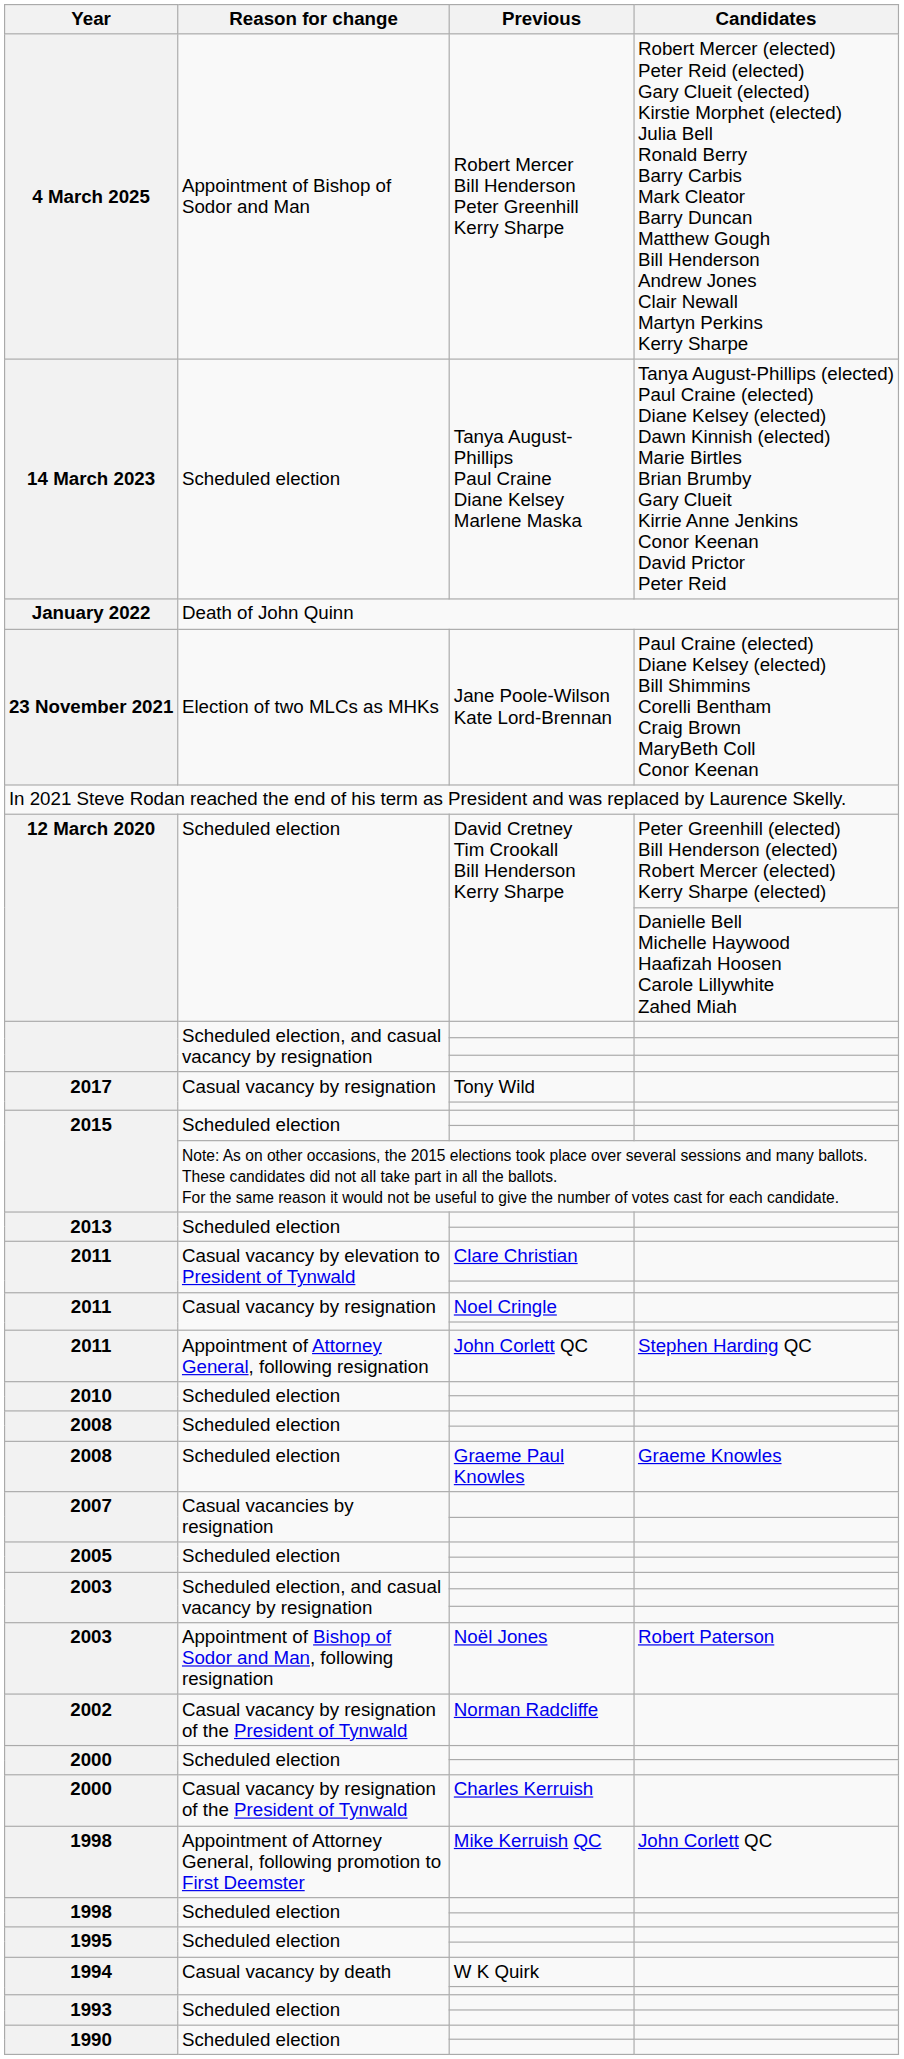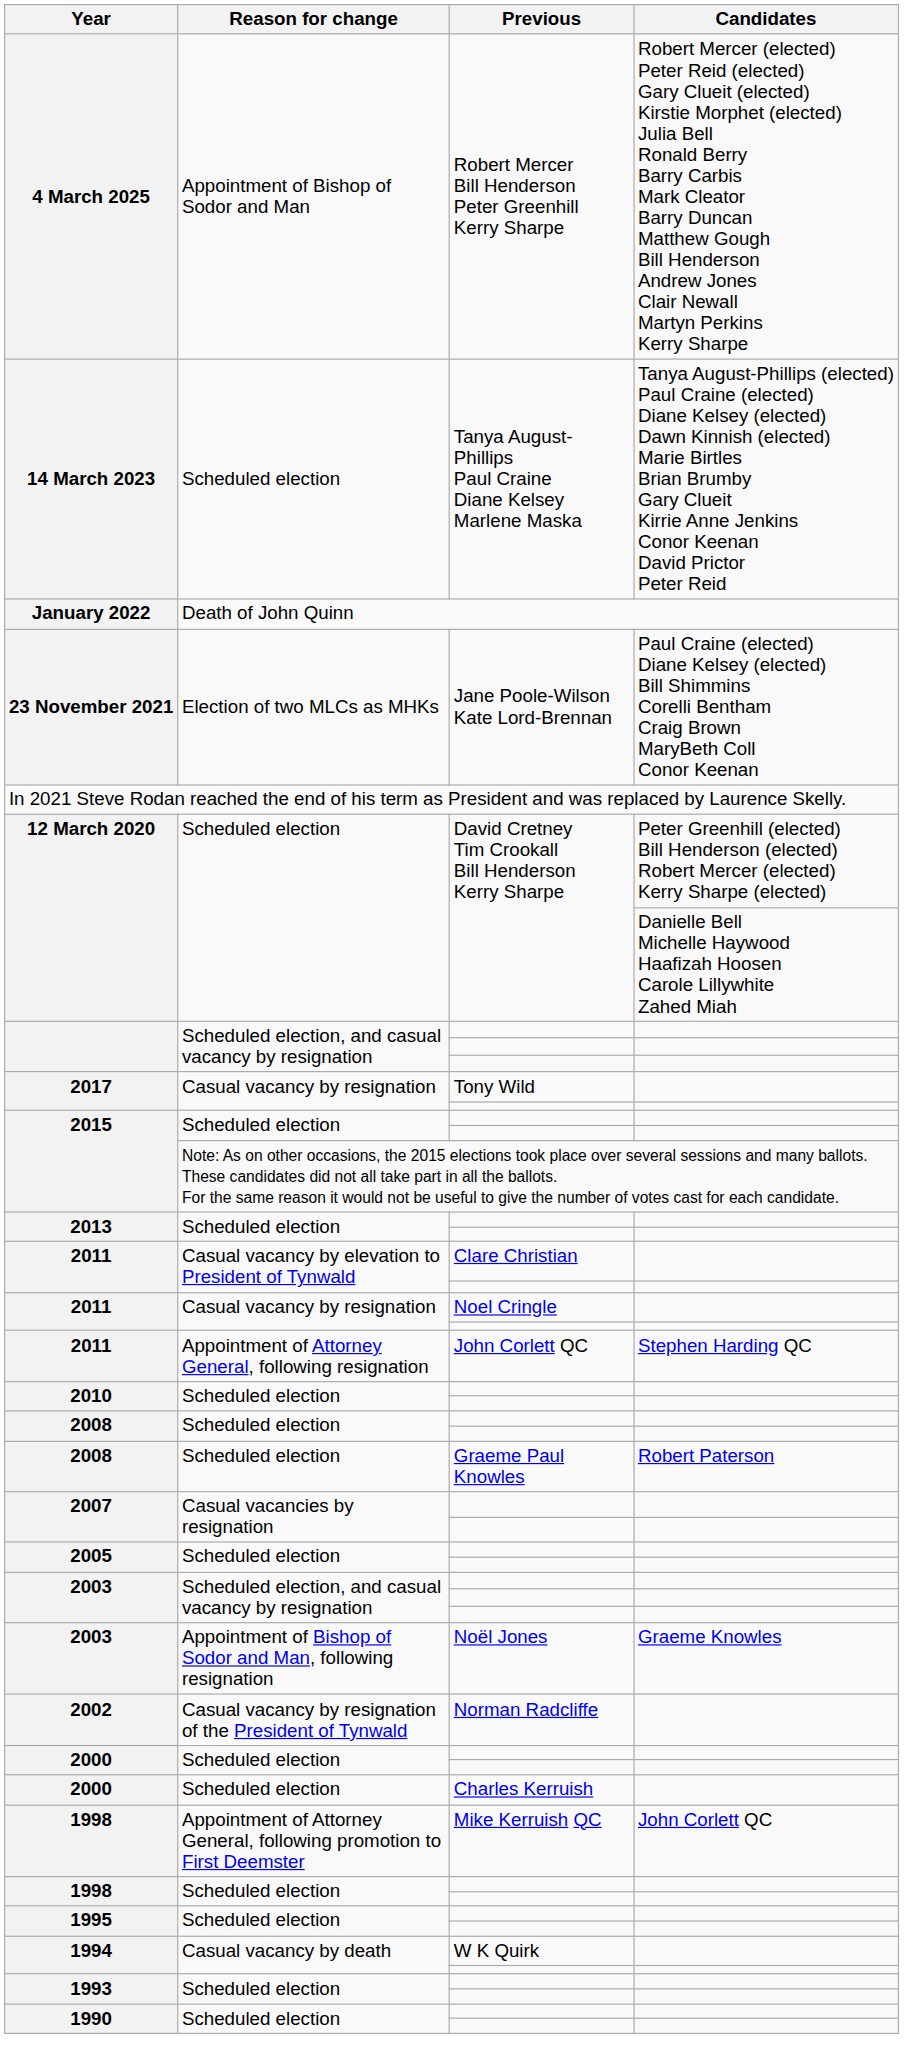 <table class="wikitable" border="1">
 <tr>
 <th>Year</th>
 <th width="225pt">Reason for change</th>
 <th width="150pt">Previous</th>
 <th>Candidates</th>
 </tr>
 <tr>
 <th>4 March 2025</th>
 <td>Appointment of Bishop of Sodor and Man</td>
 <td>Robert Mercer<br>Bill Henderson<br>Peter Greenhill<br>Kerry Sharpe</td>
 <td>Robert Mercer (elected)<br>Peter Reid (elected)<br>Gary Clueit (elected)<br>Kirstie Morphet (elected)<br>Julia Bell<br>Ronald Berry<br>Barry Carbis<br>Mark Cleator<br>Barry Duncan<br>Matthew Gough<br>Bill Henderson<br>Andrew Jones<br>Clair Newall<br>Martyn Perkins<br>Kerry Sharpe</td>
 </tr>
 <tr>
 <th>14 March 2023</th>
 <td>Scheduled election</td>
 <td>Tanya August-Phillips<br>Paul Craine<br>Diane Kelsey<br>Marlene Maska</td>
 <td>Tanya August-Phillips (elected)<br>Paul Craine (elected)<br>Diane Kelsey (elected)<br>Dawn Kinnish (elected)<br>Marie Birtles<br>Brian Brumby<br>Gary Clueit<br>Kirrie Anne Jenkins<br>Conor Keenan<br>David Prictor<br>Peter Reid</td>
 </tr>
 <tr>
 <th>January 2022</th>
 <td colspan=3>Death of John Quinn</td>
 </tr>
 <tr>
 <th>23 November 2021</th>
 <td>Election of two MLCs as MHKs</td>
 <td>Jane Poole-Wilson<br>Kate Lord-Brennan</td>
 <td>Paul Craine (elected)<br>Diane Kelsey (elected)<br>Bill Shimmins<br>Corelli Bentham<br>Craig Brown<br>MaryBeth Coll<br>Conor Keenan</td>
 </tr>
 <tr>
 <td colspan=4>In 2021 Steve Rodan reached the end of his term as President and was replaced by Laurence Skelly.</td>
 </tr>
 <tr valign="top">
 <th rowspan=2>12 March 2020</th>
 <td rowspan=2>Scheduled election</td>
 <td rowspan=2>David Cretney<br>Tim Crookall<br>Bill Henderson<br>Kerry Sharpe</td>
 <td>Peter Greenhill (elected)<br>Bill Henderson (elected)<br>Robert Mercer (elected)<br>Kerry Sharpe (elected)</td>
 </tr>
 <tr>
 <td>Danielle Bell<br>Michelle Haywood<br>Haafizah Hoosen<br>Carole Lillywhite<br>Zahed Miah<br></td>
 </tr>
 <tr valign="top">
 <th rowspan=3></th>
 <td rowspan=3>Scheduled election, and casual vacancy by resignation</td>
 <td></td>
 <td></td>
 </tr>
 <tr>
 <td></td>
 <td></td>
 </tr>
 <tr>
 <td></td>
 <td></td>
 </tr>
 <tr valign="top">
 <th rowspan=2>2017</th>
 <td rowspan=2>Casual vacancy by resignation</td>
 <td>Tony Wild</td>
 <td></td>
 </tr>
 <tr>
 <td></td>
 <td></td>
 </tr>
 <tr valign="top">
 <th rowspan=3>2015</th>
 <td rowspan=2>Scheduled election</td>
 <td></td>
 <td></td>
 </tr>
 <tr>
 <td></td>
 <td></td>
 </tr>
 <tr valign="top">
 <td colspan="3"><small>Note: As on other occasions, the 2015 elections took place over several sessions and many ballots.<br>These candidates did not all take part in all the ballots.<br>For the same reason it would not be useful to give the number of votes cast for each candidate.</small></td>
 </tr>
 <tr valign="top">
 <th rowspan=2>2013</th>
 <td rowspan=2>Scheduled election</td>
 <td></td>
 <td></td>
 </tr>
 <tr>
 <td></td>
 <td></td>
 </tr>
 <tr valign="top">
 <th rowspan=2>2011</th>
 <td rowspan=2>Casual vacancy by elevation to <a href='#'>President of Tynwald</a></td>
 <td><a href='#'>Clare Christian</a></td>
 <td></td>
 </tr>
 <tr>
 <td></td>
 <td></td>
 </tr>
 <tr valign="top">
 <th rowspan=2>2011</th>
 <td rowspan=2>Casual vacancy by resignation</td>
 <td><a href='#'>Noel Cringle</a></td>
 <td></td>
 </tr>
 <tr>
 <td></td>
 <td></td>
 </tr>
 <tr valign="top">
 <th>2011</th>
 <td>Appointment of <a href='#'>Attorney General</a>, following resignation</td>
 <td><a href='#'>John Corlett</a> QC</td>
 <td><a href='#'>Stephen Harding</a> QC</td>
 </tr>
 <tr valign="top">
 <th rowspan=2>2010</th>
 <td rowspan=2>Scheduled election</td>
 <td></td>
 <td></td>
 </tr>
 <tr>
 <td></td>
 <td></td>
 </tr>
 <tr valign="top">
 <th rowspan=2>2008</th>
 <td rowspan=2>Scheduled election</td>
 <td></td>
 <td></td>
 </tr>
 <tr>
 <td></td>
 <td></td>
 </tr>
 <tr valign="top">
 <th>2008</th>
 <td>Scheduled election</td>
 <td><a href='#'>Graeme Paul Knowles</a></td>
-<td><a href='#'>Graeme Knowles</a></td>
+<td><a href='#'>Robert Paterson</a></td>
 </tr>
 <tr valign="top">
 <th rowspan=2>2007</th>
 <td rowspan=2>Casual vacancies by resignation</td>
 <td></td>
 <td></td>
 </tr>
 <tr>
 <td></td>
 <td></td>
 </tr>
 <tr valign="top">
 <th rowspan=2>2005</th>
 <td rowspan=2>Scheduled election</td>
 <td></td>
 <td></td>
 </tr>
 <tr>
 <td></td>
 <td></td>
 </tr>
 <tr valign="top">
 <th rowspan=3>2003</th>
 <td rowspan=3>Scheduled election, and casual vacancy by resignation</td>
 <td></td>
 <td></td>
 </tr>
 <tr>
 <td></td>
 <td></td>
 </tr>
 <tr>
 <td></td>
 <td></td>
 </tr>
 <tr valign="top">
 <th>2003</th>
 <td>Appointment of <a href='#'>Bishop of Sodor and Man</a>, following resignation</td>
 <td><a href='#'>Noël Jones</a></td>
-<td><a href='#'>Robert Paterson</a></td>
+<td><a href='#'>Graeme Knowles</a></td>
 </tr>
 <tr valign="top">
 <th>2002</th>
 <td>Casual vacancy by resignation of the <a href='#'>President of Tynwald</a></td>
 <td><a href='#'>Norman Radcliffe</a></td>
 <td></td>
 </tr>
 <tr valign="top">
 <th rowspan=2>2000</th>
 <td rowspan=2>Scheduled election</td>
 <td></td>
 <td></td>
 </tr>
 <tr>
 <td></td>
 <td></td>
 </tr>
 <tr valign="top">
 <th>2000</th>
-<td>Casual vacancy by resignation of the <a href='#'>President of Tynwald</a></td>
+<td>Scheduled election</td>
 <td><a href='#'>Charles Kerruish</a></td>
 <td></td>
 </tr>
 <tr valign="top">
 <th>1998</th>
 <td>Appointment of Attorney General, following promotion to <a href='#'>First Deemster</a></td>
 <td><a href='#'>Mike Kerruish</a> <a href='#'>QC</a></td>
 <td><a href='#'>John Corlett</a> QC</td>
 </tr>
 <tr valign="top">
 <th rowspan=2>1998</th>
 <td rowspan=2>Scheduled election</td>
 <td></td>
 <td></td>
 </tr>
 <tr>
 <td></td>
 <td></td>
 </tr>
 <tr valign="top">
 <th rowspan=2>1995</th>
 <td rowspan=2>Scheduled election</td>
 <td></td>
 <td></td>
 </tr>
 <tr>
 <td></td>
 <td></td>
 </tr>
 <tr valign="top">
 <th rowspan=2>1994</th>
 <td rowspan=2>Casual vacancy by death</td>
 <td>W K Quirk</td>
 <td></td>
 </tr>
 <tr>
 <td></td>
 <td></td>
 </tr>
 <tr valign="top">
 <th rowspan=2>1993</th>
 <td rowspan=2>Scheduled election</td>
 <td></td>
 <td></td>
 </tr>
 <tr>
 <td></td>
 <td></td>
 </tr>
 <tr valign="top">
 <th rowspan=2>1990</th>
 <td rowspan=2>Scheduled election</td>
 <td></td>
 <td></td>
 </tr>
 <tr>
 <td></td>
 <td></td>
 </tr>
 </table>
